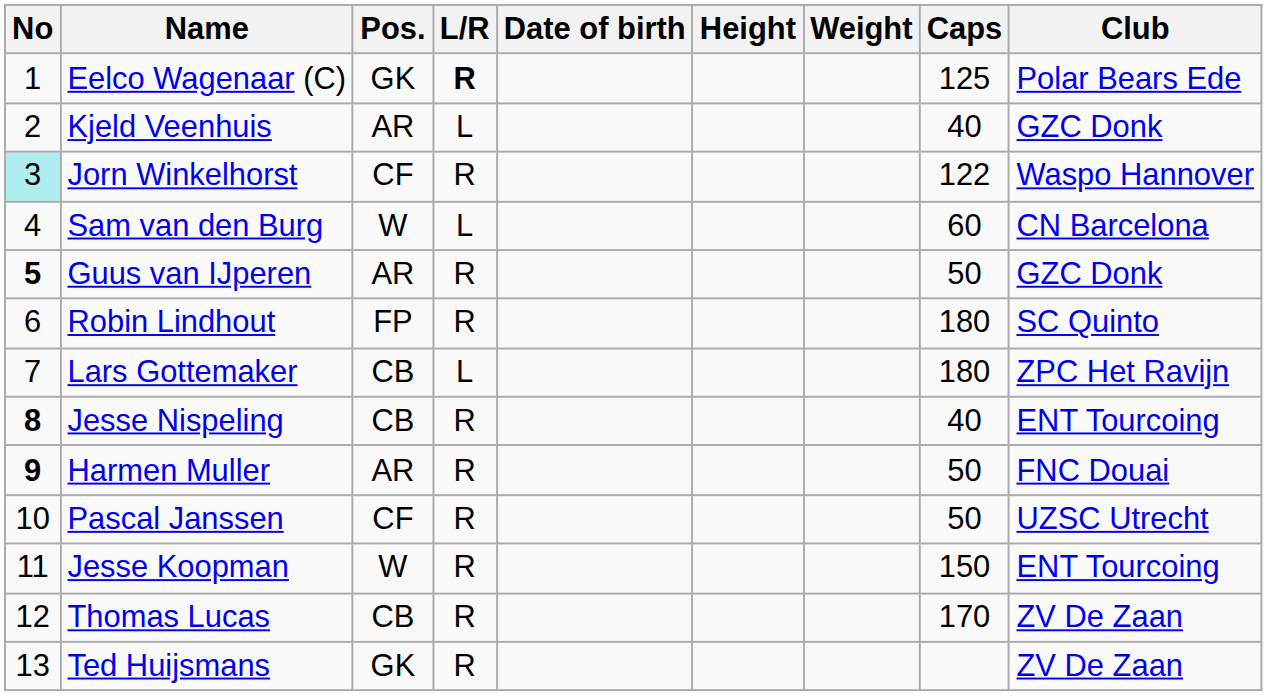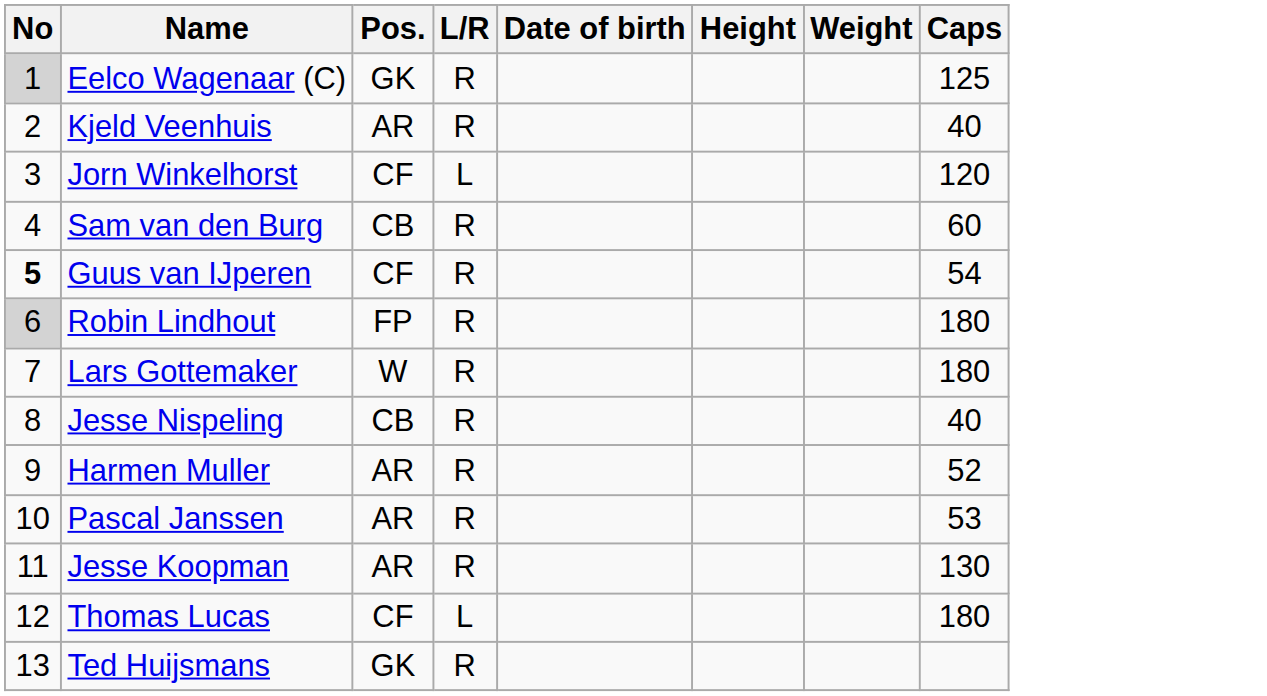 <table class="wikitable sortable" style="text-align:center;">
 <tr>
 <th>No</th>
 <th>Name</th>
 <th>Pos.</th>
 <th>L/R</th>
 <th>Date of birth</th>
 <th>Height</th>
 <th>Weight</th>
 <th>Caps</th>
-<th>Club</th>
 </tr>
 <tr>
-<td>1</td>
+<td style="background: lightgrey;">1</td>
 <td align=left><a href='#'>Eelco Wagenaar</a> (C)</td>
 <td>GK</td>
-<td><strong>R</strong></td>
+<td>R</td>
 <td align=left></td>
 <td></td>
 <td></td>
 <td>125</td>
-<td align=left> <a href='#'>Polar Bears Ede</a></td>
 </tr>
 <tr>
 <td>2</td>
 <td align=left><a href='#'>Kjeld Veenhuis</a></td>
 <td>AR</td>
+<td>R</td>
+<td align=left></td>
+<td></td>
+<td></td>
+<td>40</td>
+</tr>
+<tr>
+<td>3</td>
+<td align=left><a href='#'>Jorn Winkelhorst</a></td>
+<td>CF</td>
 <td>L</td>
 <td align=left></td>
 <td></td>
 <td></td>
-<td>40</td>
-<td align=left> <a href='#'>GZC Donk</a></td>
+<td>120</td>
 </tr>
 <tr>
-<td style="background: paleturquoise;">3</td>
-<td align=left><a href='#'>Jorn Winkelhorst</a></td>
+<td>4</td>
+<td align=left><a href='#'>Sam van den Burg</a></td>
+<td>CB</td>
+<td>R</td>
+<td align=left></td>
+<td></td>
+<td></td>
+<td>60</td>
+</tr>
+<tr>
+<td><strong>5</strong></td>
+<td align=left><a href='#'>Guus van IJperen</a></td>
 <td>CF</td>
 <td>R</td>
 <td align=left></td>
 <td></td>
 <td></td>
-<td>122</td>
-<td align=left> <a href='#'>Waspo Hannover</a></td>
+<td>54</td>
 </tr>
 <tr>
-<td>4</td>
-<td align=left><a href='#'>Sam van den Burg</a></td>
-<td>W</td>
-<td>L</td>
-<td align=left></td>
-<td></td>
-<td></td>
-<td>60</td>
-<td align=left> <a href='#'>CN Barcelona</a></td>
-</tr>
-<tr>
-<td><strong>5</strong></td>
-<td align=left><a href='#'>Guus van IJperen</a></td>
-<td>AR</td>
-<td>R</td>
-<td align=left></td>
-<td></td>
-<td></td>
-<td>50</td>
-<td align=left> <a href='#'>GZC Donk</a></td>
-</tr>
-<tr>
-<td>6</td>
+<td style="background: lightgrey;">6</td>
 <td align=left><a href='#'>Robin Lindhout</a></td>
 <td>FP</td>
 <td>R</td>
 <td align=left></td>
 <td></td>
 <td></td>
 <td>180</td>
-<td align=left> <a href='#'>SC Quinto</a></td>
 </tr>
 <tr>
 <td>7</td>
 <td align=left><a href='#'>Lars Gottemaker</a></td>
-<td>CB</td>
-<td>L</td>
+<td>W</td>
+<td>R</td>
 <td align=left></td>
 <td></td>
 <td></td>
 <td>180</td>
-<td align=left> <a href='#'>ZPC Het Ravijn</a></td>
 </tr>
 <tr>
-<td><strong>8</strong></td>
+<td>8</td>
 <td align=left><a href='#'>Jesse Nispeling</a></td>
 <td>CB</td>
 <td>R</td>
 <td align=left></td>
 <td></td>
 <td></td>
 <td>40</td>
-<td align=left> <a href='#'>ENT Tourcoing</a></td>
 </tr>
 <tr>
-<td><strong>9</strong></td>
+<td>9</td>
 <td align=left><a href='#'>Harmen Muller</a></td>
 <td>AR</td>
 <td>R</td>
 <td align=left></td>
 <td></td>
 <td></td>
-<td>50</td>
-<td align=left> <a href='#'>FNC Douai</a></td>
+<td>52</td>
 </tr>
 <tr>
 <td>10</td>
 <td align=left><a href='#'>Pascal Janssen</a></td>
-<td>CF</td>
+<td>AR</td>
 <td>R</td>
 <td align=left></td>
 <td></td>
 <td></td>
-<td>50</td>
-<td align=left> <a href='#'>UZSC Utrecht</a></td>
+<td>53</td>
 </tr>
 <tr>
 <td>11</td>
 <td align=left><a href='#'>Jesse Koopman</a></td>
-<td>W</td>
+<td>AR</td>
 <td>R</td>
 <td align=left></td>
 <td></td>
 <td></td>
-<td>150</td>
-<td align=left> <a href='#'>ENT Tourcoing</a></td>
+<td>130</td>
 </tr>
 <tr>
 <td>12</td>
 <td align=left><a href='#'>Thomas Lucas</a></td>
-<td>CB</td>
-<td>R</td>
+<td>CF</td>
+<td>L</td>
 <td align=left></td>
 <td></td>
 <td></td>
-<td>170</td>
-<td align=left> <a href='#'>ZV De Zaan</a></td>
+<td>180</td>
 </tr>
 <tr>
 <td>13</td>
 <td align=left><a href='#'>Ted Huijsmans</a></td>
 <td>GK</td>
 <td>R</td>
 <td align=left></td>
 <td></td>
 <td></td>
 <td></td>
-<td align=left> <a href='#'>ZV De Zaan</a></td>
 </tr>
 </table>
